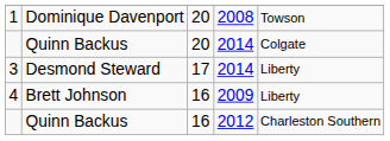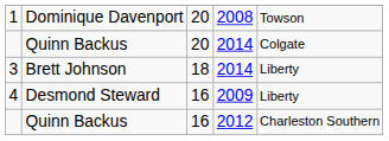 <table class="wikitable">
 <tr>
 </tr>
 <tr>
 <td>1</td>
 <td>Dominique Davenport</td>
 <td>20</td>
 <td><a href='#'>2008</a></td>
 <td style="font-size:80%;">Towson</td>
 </tr>
 <tr>
 <td></td>
 <td>Quinn Backus</td>
 <td>20</td>
 <td><a href='#'>2014</a></td>
 <td style="font-size:80%;">Colgate</td>
 </tr>
 <tr>
 <td>3</td>
-<td>Desmond Steward</td>
-<td>17</td>
+<td>Brett Johnson</td>
+<td>18</td>
 <td><a href='#'>2014</a></td>
 <td style="font-size:80%;">Liberty</td>
 </tr>
 <tr>
 <td>4</td>
-<td>Brett Johnson</td>
+<td>Desmond Steward</td>
 <td>16</td>
 <td><a href='#'>2009</a></td>
 <td style="font-size:80%;">Liberty</td>
 </tr>
 <tr>
 <td></td>
 <td>Quinn Backus</td>
 <td>16</td>
 <td><a href='#'>2012</a></td>
 <td style="font-size:80%;">Charleston Southern</td>
 </tr>
 </table>
